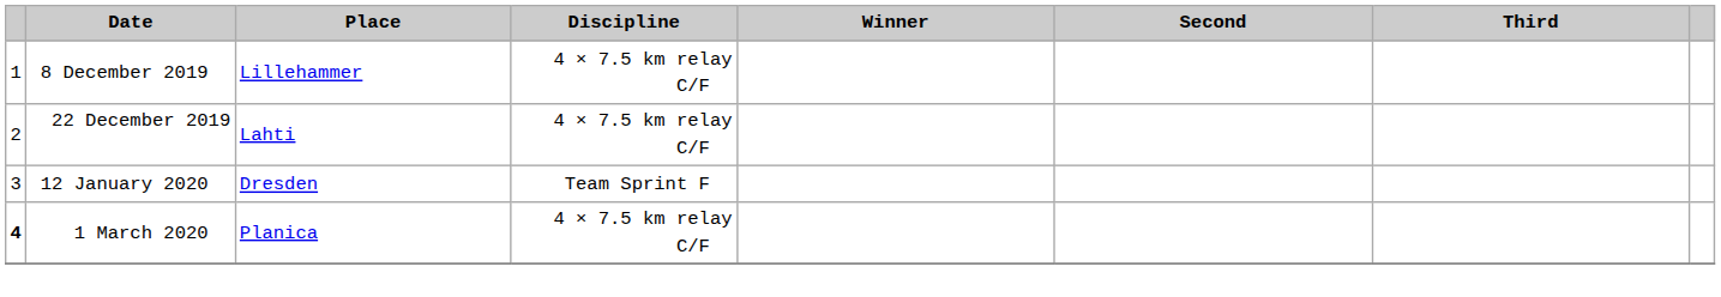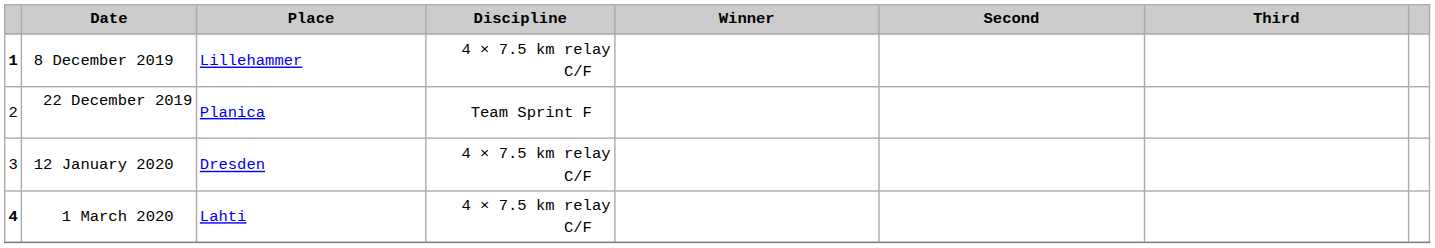 <table class="wikitable plainrowheaders" style="background:#fff; font-size:86%; line-height:16px; border:grey solid 1px; border-collapse:collapse;">
 <tr style="background:#ccc; text-align:center;">
 <th scope="col" style="background:#ccc; width=20 px;"></th>
 <th scope="col" style="background:#ccc; width:120px;">Date</th>
 <th scope="col" style="background:#ccc; width:160px;">Place</th>
 <th scope="col" style="background:#ccc; width:130px;">Discipline</th>
 <th scope="col" style="background:#ccc; width:185px;">Winner</th>
 <th scope="col" style="background:#ccc; width:185px;">Second</th>
 <th scope="col" style="background:#ccc; width:185px;">Third</th>
 <th scope="col" style="background:#ccc; width:10px;"></th>
 </tr>
 <tr>
-<td align=center>1</td>
+<td align=center><strong>1</strong></td>
 <td align=right>8 December 2019  </td>
 <td> <a href='#'>Lillehammer</a></td>
 <td align=right>4 × 7.5 km relay C/F  </td>
 <td></td>
 <td></td>
 <td></td>
 <td></td>
 </tr>
 <tr>
 <td align=center>2</td>
 <td align=right>22 December 2019  </td>
-<td> <a href='#'>Lahti</a></td>
-<td align=right>4 × 7.5 km relay C/F  </td>
+<td> <a href='#'>Planica</a></td>
+<td align=right>Team Sprint F  </td>
 <td></td>
 <td></td>
 <td></td>
 <td></td>
 </tr>
 <tr>
 <td align=center>3</td>
 <td align=right>12 January 2020  </td>
 <td> <a href='#'>Dresden</a></td>
-<td align=right>Team Sprint F  </td>
+<td align=right>4 × 7.5 km relay C/F  </td>
 <td></td>
 <td></td>
 <td></td>
 <td></td>
 </tr>
 <tr>
 <td align=center><strong>4</strong></td>
 <td align=right>1 March 2020  </td>
-<td> <a href='#'>Planica</a></td>
+<td> <a href='#'>Lahti</a></td>
 <td align=right>4 × 7.5 km relay C/F  </td>
 <td></td>
 <td></td>
 <td></td>
 <td></td>
 </tr>
 <tr>
 </tr>
 </table>
